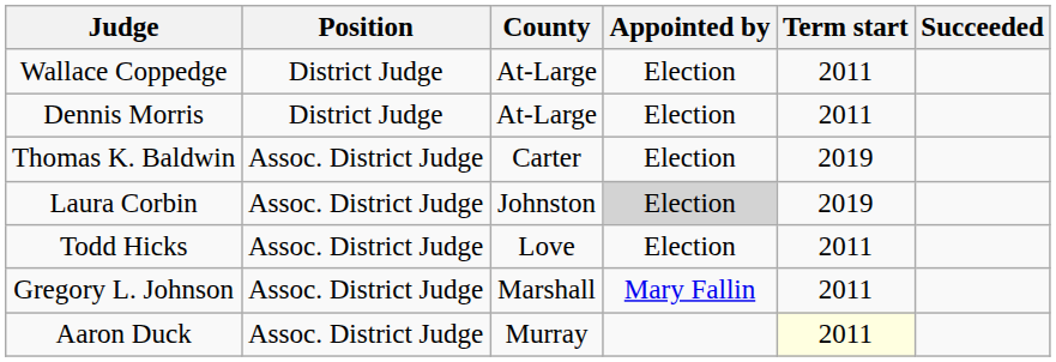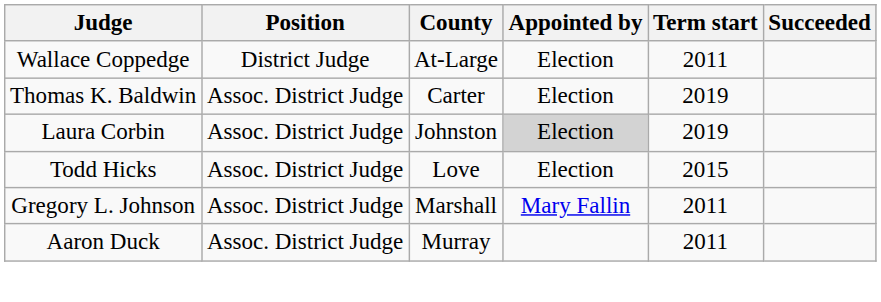 <table class="wikitable sortable" style="text-align:center">
 <tr>
 <th>Judge</th>
 <th>Position</th>
 <th>County</th>
 <th>Appointed by</th>
 <th>Term start</th>
 <th>Succeeded</th>
 </tr>
 <tr>
 <td>Wallace Coppedge</td>
-<td>District Judge</td>
-<td>At-Large</td>
-<td>Election</td>
-<td>2011</td>
-<td></td>
-</tr>
-<tr>
-<td>Dennis Morris</td>
 <td>District Judge</td>
 <td>At-Large</td>
 <td>Election</td>
 <td>2011</td>
 <td></td>
 </tr>
 <tr>
 <td>Thomas K. Baldwin</td>
 <td>Assoc. District Judge</td>
 <td>Carter</td>
 <td>Election</td>
 <td>2019</td>
 <td></td>
 </tr>
 <tr>
 <td>Laura Corbin</td>
 <td>Assoc. District Judge</td>
 <td>Johnston</td>
 <td style="background: lightgrey;">Election</td>
 <td>2019</td>
 <td></td>
 </tr>
 <tr>
 <td>Todd Hicks</td>
 <td>Assoc. District Judge</td>
 <td>Love</td>
 <td>Election</td>
-<td>2011</td>
+<td>2015</td>
 <td></td>
 </tr>
 <tr>
 <td>Gregory L. Johnson</td>
 <td>Assoc. District Judge</td>
 <td>Marshall</td>
 <td><a href='#'>Mary Fallin</a></td>
 <td>2011</td>
 <td></td>
 </tr>
 <tr>
 <td>Aaron Duck</td>
 <td>Assoc. District Judge</td>
 <td>Murray</td>
 <td></td>
-<td style="background: lightyellow;">2011</td>
+<td>2011</td>
 <td></td>
 </tr>
 </table>
